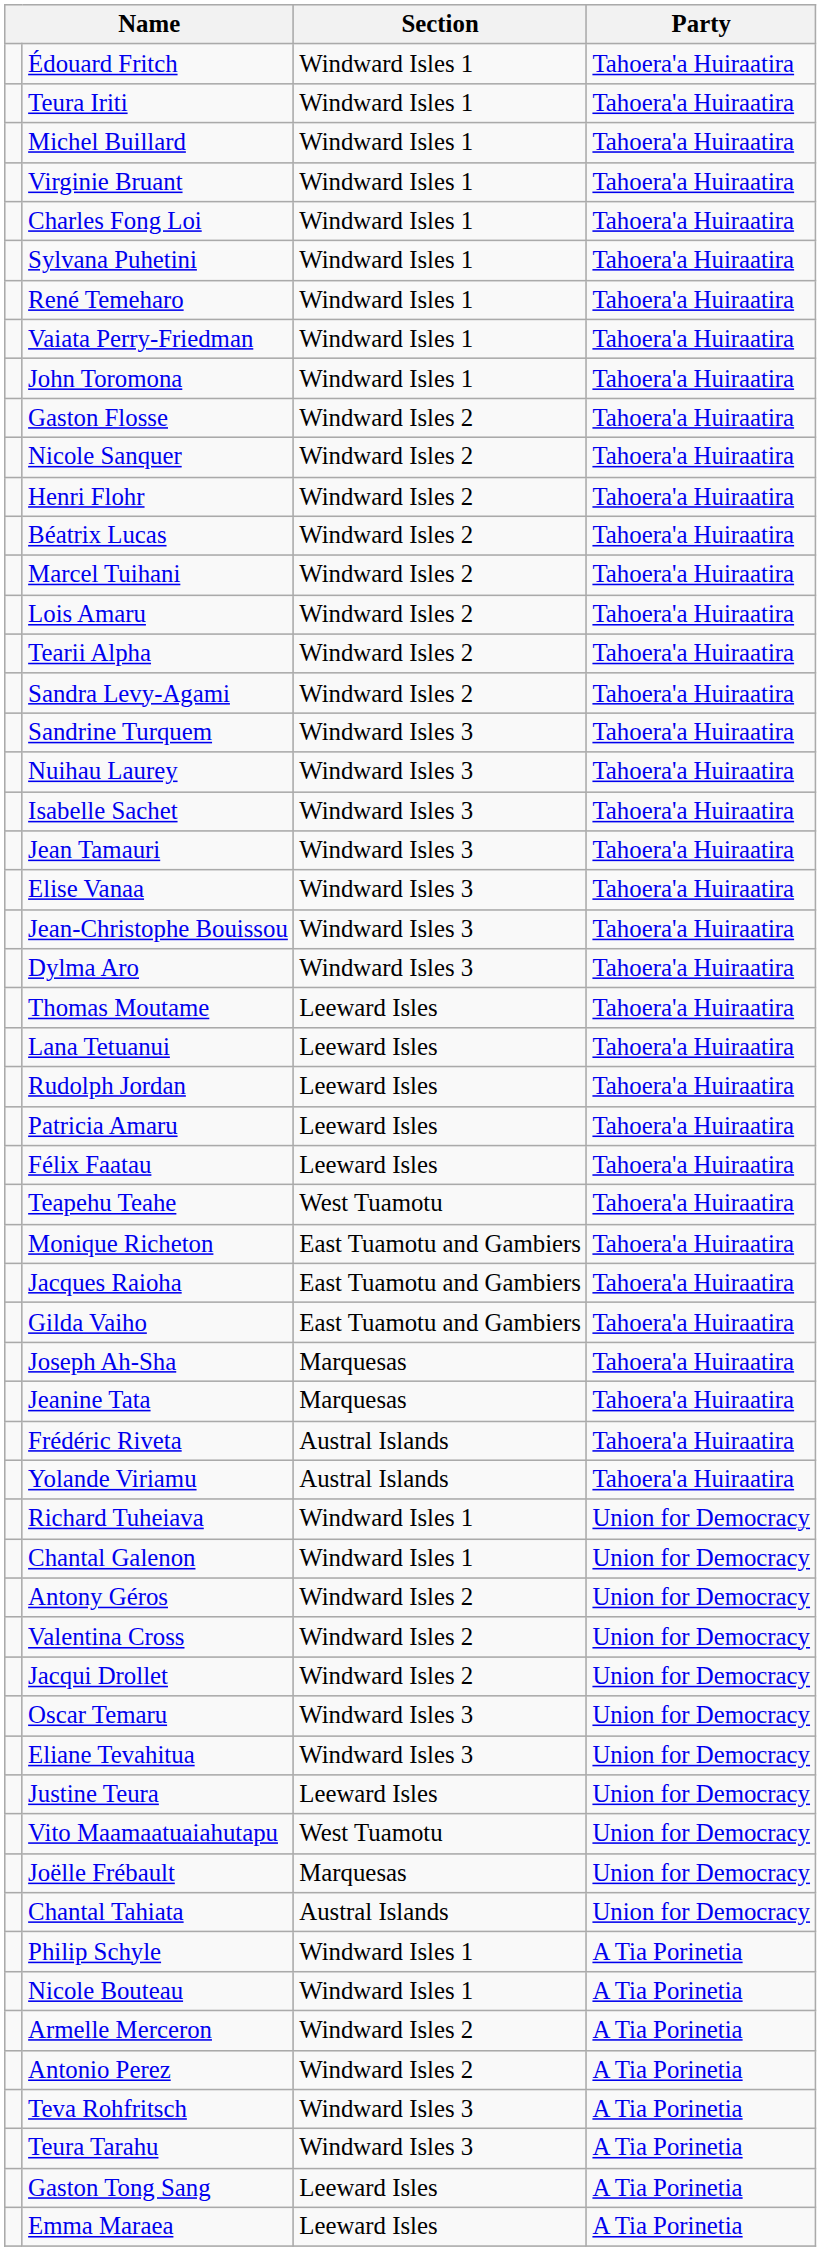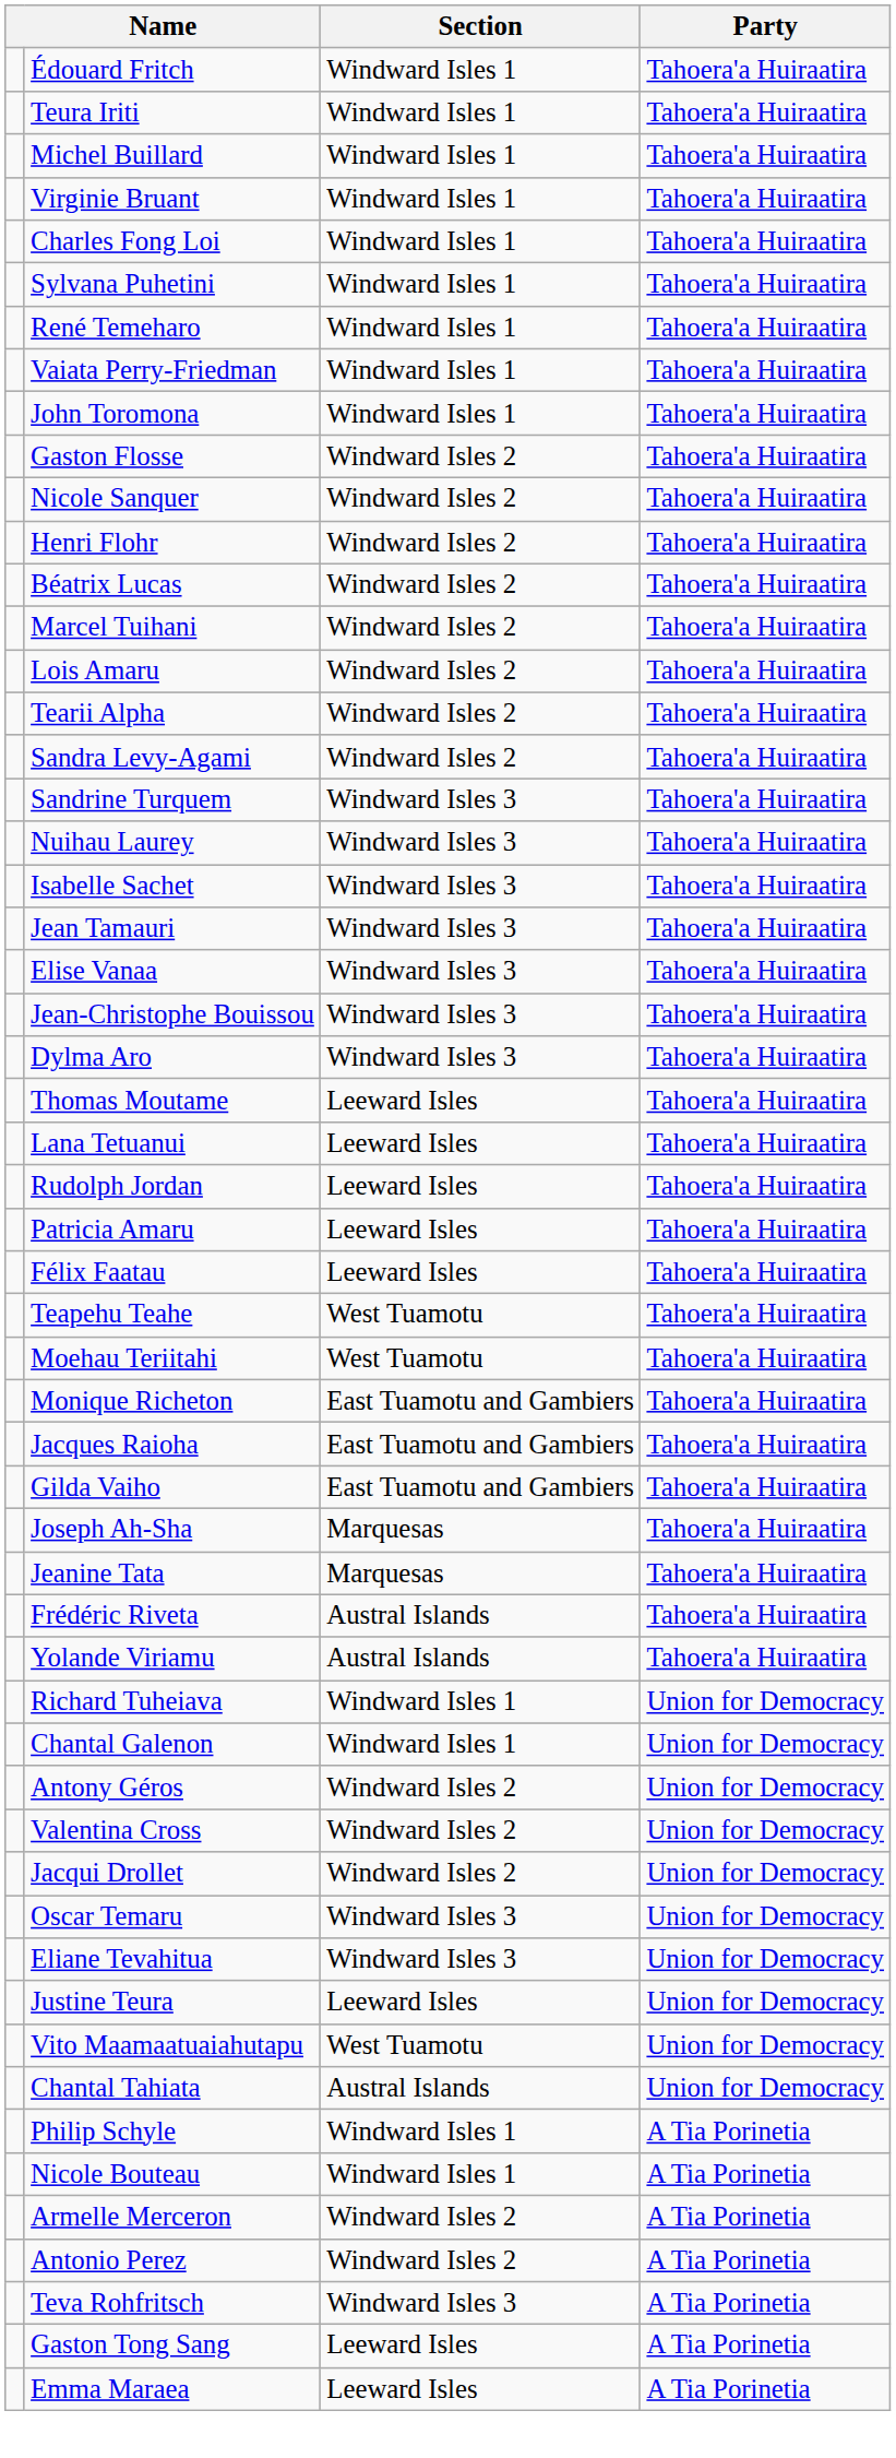 <table class="wikitable sortable">
 <tr>
 <th colspan=2>Name</th>
 <th>Section</th>
 <th>Party</th>
 </tr>
 <tr>
 <td bgcolor=> </td>
 <td><a href='#'>Édouard Fritch</a></td>
 <td>Windward Isles 1</td>
 <td><a href='#'>Tahoera'a Huiraatira</a></td>
 </tr>
 <tr>
 <td bgcolor=> </td>
 <td><a href='#'>Teura Iriti</a></td>
 <td>Windward Isles 1</td>
 <td><a href='#'>Tahoera'a Huiraatira</a></td>
 </tr>
 <tr>
 <td bgcolor=> </td>
 <td><a href='#'>Michel Buillard</a></td>
 <td>Windward Isles 1</td>
 <td><a href='#'>Tahoera'a Huiraatira</a></td>
 </tr>
 <tr>
 <td bgcolor=> </td>
 <td><a href='#'>Virginie Bruant</a></td>
 <td>Windward Isles 1</td>
 <td><a href='#'>Tahoera'a Huiraatira</a></td>
 </tr>
 <tr>
 <td bgcolor=> </td>
 <td><a href='#'>Charles Fong Loi</a></td>
 <td>Windward Isles 1</td>
 <td><a href='#'>Tahoera'a Huiraatira</a></td>
 </tr>
 <tr>
 <td bgcolor=> </td>
 <td><a href='#'>Sylvana Puhetini</a></td>
 <td>Windward Isles 1</td>
 <td><a href='#'>Tahoera'a Huiraatira</a></td>
 </tr>
 <tr>
 <td bgcolor=> </td>
 <td><a href='#'>René Temeharo</a></td>
 <td>Windward Isles 1</td>
 <td><a href='#'>Tahoera'a Huiraatira</a></td>
 </tr>
 <tr>
 <td bgcolor=> </td>
 <td><a href='#'>Vaiata Perry-Friedman</a></td>
 <td>Windward Isles 1</td>
 <td><a href='#'>Tahoera'a Huiraatira</a></td>
 </tr>
 <tr>
 <td bgcolor=> </td>
 <td><a href='#'>John Toromona</a></td>
 <td>Windward Isles 1</td>
 <td><a href='#'>Tahoera'a Huiraatira</a></td>
 </tr>
 <tr>
 <td bgcolor=> </td>
 <td><a href='#'>Gaston Flosse</a></td>
 <td>Windward Isles 2</td>
 <td><a href='#'>Tahoera'a Huiraatira</a></td>
 </tr>
 <tr>
 <td bgcolor=> </td>
 <td><a href='#'>Nicole Sanquer</a></td>
 <td>Windward Isles 2</td>
 <td><a href='#'>Tahoera'a Huiraatira</a></td>
 </tr>
 <tr>
 <td bgcolor=> </td>
 <td><a href='#'>Henri Flohr</a></td>
 <td>Windward Isles 2</td>
 <td><a href='#'>Tahoera'a Huiraatira</a></td>
 </tr>
 <tr>
 <td bgcolor=> </td>
 <td><a href='#'>Béatrix Lucas</a></td>
 <td>Windward Isles 2</td>
 <td><a href='#'>Tahoera'a Huiraatira</a></td>
 </tr>
 <tr>
 <td bgcolor=> </td>
 <td><a href='#'>Marcel Tuihani</a></td>
 <td>Windward Isles 2</td>
 <td><a href='#'>Tahoera'a Huiraatira</a></td>
 </tr>
 <tr>
 <td bgcolor=> </td>
 <td><a href='#'>Lois Amaru</a></td>
 <td>Windward Isles 2</td>
 <td><a href='#'>Tahoera'a Huiraatira</a></td>
 </tr>
 <tr>
 <td bgcolor=> </td>
 <td><a href='#'>Tearii Alpha</a></td>
 <td>Windward Isles 2</td>
 <td><a href='#'>Tahoera'a Huiraatira</a></td>
 </tr>
 <tr>
 <td bgcolor=> </td>
 <td><a href='#'>Sandra Levy-Agami</a></td>
 <td>Windward Isles 2</td>
 <td><a href='#'>Tahoera'a Huiraatira</a></td>
 </tr>
 <tr>
 <td bgcolor=> </td>
 <td><a href='#'>Sandrine Turquem</a></td>
 <td>Windward Isles 3</td>
 <td><a href='#'>Tahoera'a Huiraatira</a></td>
 </tr>
 <tr>
 <td bgcolor=> </td>
 <td><a href='#'>Nuihau Laurey</a></td>
 <td>Windward Isles 3</td>
 <td><a href='#'>Tahoera'a Huiraatira</a></td>
 </tr>
 <tr>
 <td bgcolor=> </td>
 <td><a href='#'>Isabelle Sachet</a></td>
 <td>Windward Isles 3</td>
 <td><a href='#'>Tahoera'a Huiraatira</a></td>
 </tr>
 <tr>
 <td bgcolor=> </td>
 <td><a href='#'>Jean Tamauri</a></td>
 <td>Windward Isles 3</td>
 <td><a href='#'>Tahoera'a Huiraatira</a></td>
 </tr>
 <tr>
 <td bgcolor=> </td>
 <td><a href='#'>Elise Vanaa</a></td>
 <td>Windward Isles 3</td>
 <td><a href='#'>Tahoera'a Huiraatira</a></td>
 </tr>
 <tr>
 <td bgcolor=> </td>
 <td><a href='#'>Jean-Christophe Bouissou</a></td>
 <td>Windward Isles 3</td>
 <td><a href='#'>Tahoera'a Huiraatira</a></td>
 </tr>
 <tr>
 <td bgcolor=> </td>
 <td><a href='#'>Dylma Aro</a></td>
 <td>Windward Isles 3</td>
 <td><a href='#'>Tahoera'a Huiraatira</a></td>
 </tr>
 <tr>
 <td bgcolor=> </td>
 <td><a href='#'>Thomas Moutame</a></td>
 <td>Leeward Isles</td>
 <td><a href='#'>Tahoera'a Huiraatira</a></td>
 </tr>
 <tr>
 <td bgcolor=> </td>
 <td><a href='#'>Lana Tetuanui</a></td>
 <td>Leeward Isles</td>
 <td><a href='#'>Tahoera'a Huiraatira</a></td>
 </tr>
 <tr>
 <td bgcolor=> </td>
 <td><a href='#'>Rudolph Jordan</a></td>
 <td>Leeward Isles</td>
 <td><a href='#'>Tahoera'a Huiraatira</a></td>
 </tr>
 <tr>
 <td bgcolor=> </td>
 <td><a href='#'>Patricia Amaru</a></td>
 <td>Leeward Isles</td>
 <td><a href='#'>Tahoera'a Huiraatira</a></td>
 </tr>
 <tr>
 <td bgcolor=> </td>
 <td><a href='#'>Félix Faatau</a></td>
 <td>Leeward Isles</td>
 <td><a href='#'>Tahoera'a Huiraatira</a></td>
 </tr>
 <tr>
 <td bgcolor=> </td>
 <td><a href='#'>Teapehu Teahe</a></td>
 <td>West Tuamotu</td>
 <td><a href='#'>Tahoera'a Huiraatira</a></td>
 </tr>
 <tr>
 <td bgcolor=> </td>
+<td><a href='#'>Moehau Teriitahi</a></td>
+<td>West Tuamotu</td>
+<td><a href='#'>Tahoera'a Huiraatira</a></td>
+</tr>
+<tr>
+<td bgcolor=> </td>
 <td><a href='#'>Monique Richeton</a></td>
 <td>East Tuamotu and Gambiers</td>
 <td><a href='#'>Tahoera'a Huiraatira</a></td>
 </tr>
 <tr>
 <td bgcolor=> </td>
 <td><a href='#'>Jacques Raioha</a></td>
 <td>East Tuamotu and Gambiers</td>
 <td><a href='#'>Tahoera'a Huiraatira</a></td>
 </tr>
 <tr>
 <td bgcolor=> </td>
 <td><a href='#'>Gilda Vaiho</a></td>
 <td>East Tuamotu and Gambiers</td>
 <td><a href='#'>Tahoera'a Huiraatira</a></td>
 </tr>
 <tr>
 <td bgcolor=> </td>
 <td><a href='#'>Joseph Ah-Sha</a></td>
 <td>Marquesas</td>
 <td><a href='#'>Tahoera'a Huiraatira</a></td>
 </tr>
 <tr>
 <td bgcolor=> </td>
 <td><a href='#'>Jeanine Tata</a></td>
 <td>Marquesas</td>
 <td><a href='#'>Tahoera'a Huiraatira</a></td>
 </tr>
 <tr>
 <td bgcolor=> </td>
 <td><a href='#'>Frédéric  Riveta</a></td>
 <td>Austral Islands</td>
 <td><a href='#'>Tahoera'a Huiraatira</a></td>
 </tr>
 <tr>
 <td bgcolor=> </td>
 <td><a href='#'>Yolande Viriamu</a></td>
 <td>Austral Islands</td>
 <td><a href='#'>Tahoera'a Huiraatira</a></td>
 </tr>
 <tr>
 <td bgcolor=> </td>
 <td><a href='#'>Richard Tuheiava</a></td>
 <td>Windward Isles 1</td>
 <td><a href='#'>Union for Democracy</a></td>
 </tr>
 <tr>
 <td bgcolor=> </td>
 <td><a href='#'>Chantal Galenon</a></td>
 <td>Windward Isles 1</td>
 <td><a href='#'>Union for Democracy</a></td>
 </tr>
 <tr>
 <td bgcolor=> </td>
 <td><a href='#'>Antony Géros</a></td>
 <td>Windward Isles 2</td>
 <td><a href='#'>Union for Democracy</a></td>
 </tr>
 <tr>
 <td bgcolor=> </td>
 <td><a href='#'>Valentina Cross</a></td>
 <td>Windward Isles 2</td>
 <td><a href='#'>Union for Democracy</a></td>
 </tr>
 <tr>
 <td bgcolor=> </td>
 <td><a href='#'>Jacqui Drollet</a></td>
 <td>Windward Isles 2</td>
 <td><a href='#'>Union for Democracy</a></td>
 </tr>
 <tr>
 <td bgcolor=> </td>
 <td><a href='#'>Oscar Temaru</a></td>
 <td>Windward Isles 3</td>
 <td><a href='#'>Union for Democracy</a></td>
 </tr>
 <tr>
 <td bgcolor=> </td>
 <td><a href='#'>Eliane Tevahitua</a></td>
 <td>Windward Isles 3</td>
 <td><a href='#'>Union for Democracy</a></td>
 </tr>
 <tr>
 <td bgcolor=> </td>
 <td><a href='#'>Justine Teura</a></td>
 <td>Leeward Isles</td>
 <td><a href='#'>Union for Democracy</a></td>
 </tr>
 <tr>
 <td bgcolor=> </td>
 <td><a href='#'>Vito Maamaatuaiahutapu</a></td>
 <td>West Tuamotu</td>
 <td><a href='#'>Union for Democracy</a></td>
 </tr>
 <tr>
 <td bgcolor=> </td>
-<td><a href='#'>Joëlle Frébault</a></td>
-<td>Marquesas</td>
-<td><a href='#'>Union for Democracy</a></td>
-</tr>
-<tr>
-<td bgcolor=> </td>
 <td><a href='#'>Chantal Tahiata</a></td>
 <td>Austral Islands</td>
 <td><a href='#'>Union for Democracy</a></td>
 </tr>
 <tr>
 <td bgcolor=> </td>
 <td><a href='#'>Philip Schyle</a></td>
 <td>Windward Isles 1</td>
 <td><a href='#'>A Tia Porinetia</a></td>
 </tr>
 <tr>
 <td bgcolor=> </td>
 <td><a href='#'>Nicole Bouteau</a></td>
 <td>Windward Isles 1</td>
 <td><a href='#'>A Tia Porinetia</a></td>
 </tr>
 <tr>
 <td bgcolor=> </td>
 <td><a href='#'>Armelle Merceron</a></td>
 <td>Windward Isles 2</td>
 <td><a href='#'>A Tia Porinetia</a></td>
 </tr>
 <tr>
 <td bgcolor=> </td>
 <td><a href='#'>Antonio Perez</a></td>
 <td>Windward Isles 2</td>
 <td><a href='#'>A Tia Porinetia</a></td>
 </tr>
 <tr>
 <td bgcolor=> </td>
 <td><a href='#'>Teva Rohfritsch</a></td>
 <td>Windward Isles 3</td>
 <td><a href='#'>A Tia Porinetia</a></td>
 </tr>
 <tr>
 <td bgcolor=> </td>
-<td><a href='#'>Teura Tarahu</a></td>
-<td>Windward Isles 3</td>
-<td><a href='#'>A Tia Porinetia</a></td>
-</tr>
-<tr>
-<td bgcolor=> </td>
 <td><a href='#'>Gaston Tong Sang</a></td>
 <td>Leeward Isles</td>
 <td><a href='#'>A Tia Porinetia</a></td>
 </tr>
 <tr>
 <td bgcolor=> </td>
 <td><a href='#'>Emma Maraea</a></td>
 <td>Leeward Isles</td>
 <td><a href='#'>A Tia Porinetia</a></td>
 </tr>
 </table>
